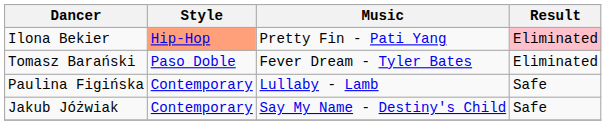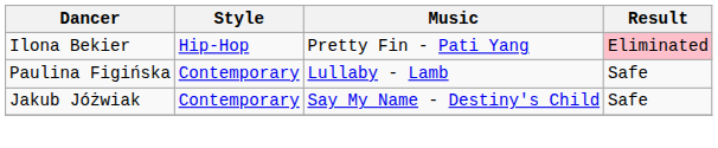 <table class="wikitable">
 <tr>
 <th>Dancer</th>
 <th>Style</th>
 <th>Music</th>
 <th>Result</th>
 </tr>
 <tr>
 <td>Ilona Bekier</td>
-<td style="background: lightsalmon;"><a href='#'>Hip-Hop</a></td>
+<td><a href='#'>Hip-Hop</a></td>
 <td>Pretty Fin - <a href='#'>Pati Yang</a></td>
 <td style="background: pink;">Eliminated</td>
-</tr>
-<tr>
-<td>Tomasz Barański</td>
-<td><a href='#'>Paso Doble</a></td>
-<td>Fever Dream - <a href='#'>Tyler Bates</a></td>
-<td>Eliminated</td>
 </tr>
 <tr>
 <td>Paulina Figińska</td>
 <td><a href='#'>Contemporary</a></td>
 <td><a href='#'>Lullaby</a> - <a href='#'>Lamb</a></td>
 <td>Safe</td>
 </tr>
 <tr>
 <td>Jakub Jóżwiak</td>
 <td><a href='#'>Contemporary</a></td>
 <td><a href='#'>Say My Name</a> - <a href='#'>Destiny's Child</a></td>
 <td>Safe</td>
 </tr>
 <tr>
 </tr>
 </table>
